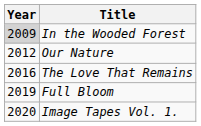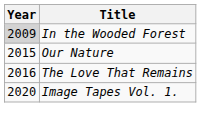 <table class="wikitable">
 <tr>
 <th>Year</th>
 <th>Title</th>
 </tr>
 <tr>
 <td style="background: lightgrey;">2009</td>
 <td><em>In the Wooded Forest</em></td>
 </tr>
 <tr>
-<td>2012</td>
+<td>2015</td>
 <td><em>Our Nature</em></td>
 </tr>
 <tr>
 <td>2016</td>
 <td><em>The Love That Remains</em></td>
 </tr>
 <tr>
-<td>2019</td>
-<td><em>Full Bloom</em></td>
-</tr>
-<tr>
 <td>2020</td>
 <td><em>Image Tapes Vol. 1.</em></td>
 </tr>
 </table>
